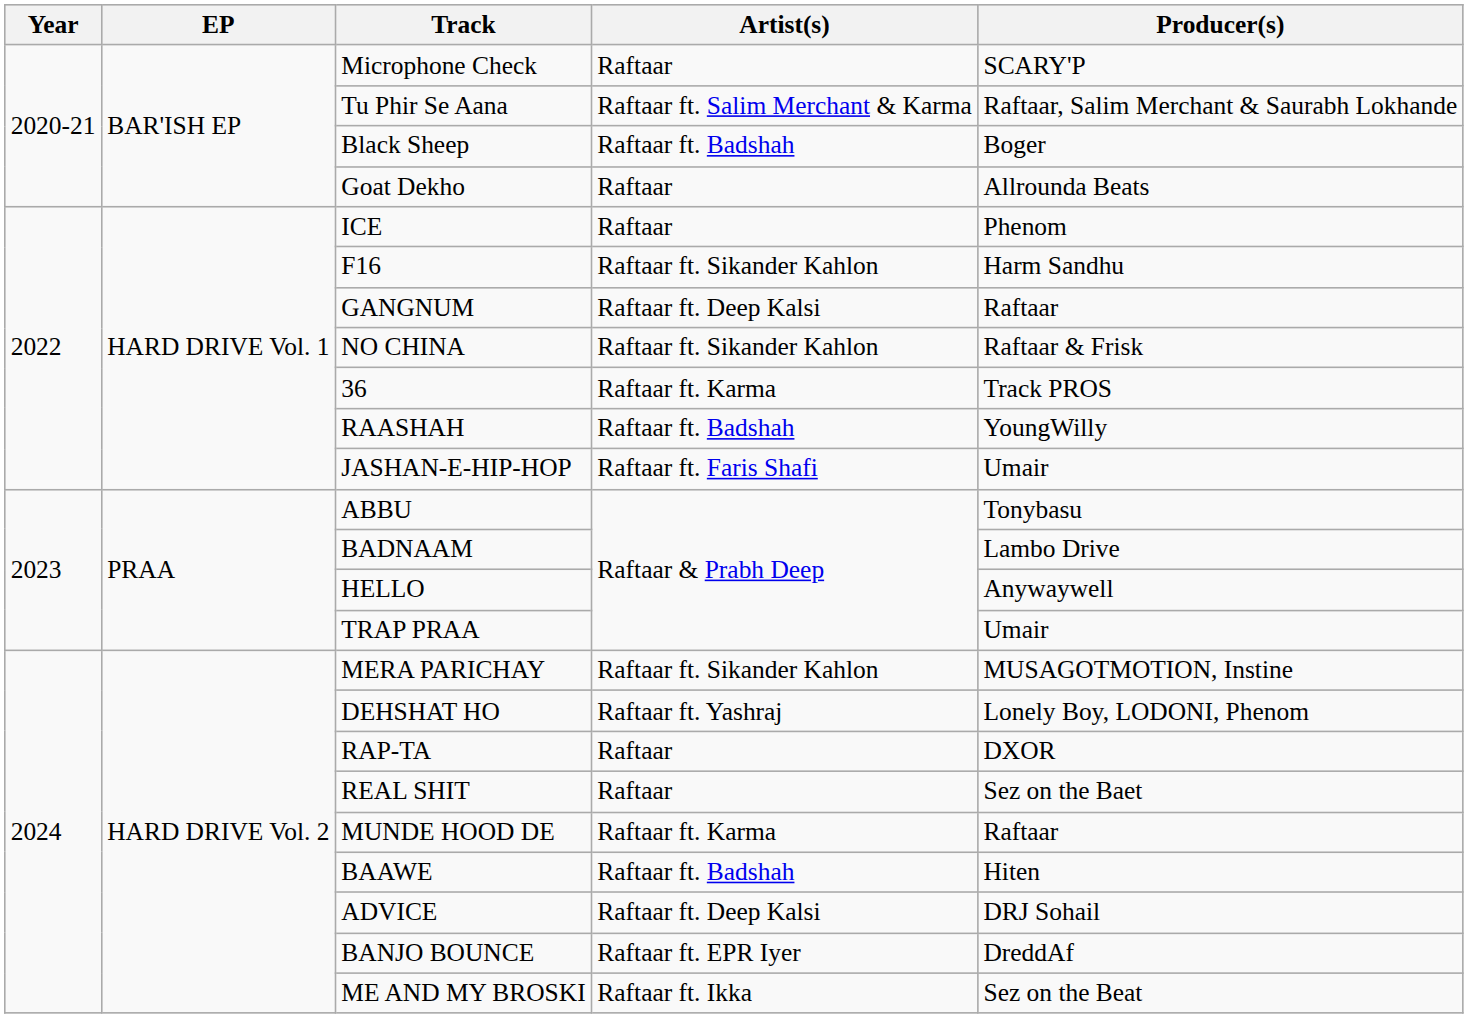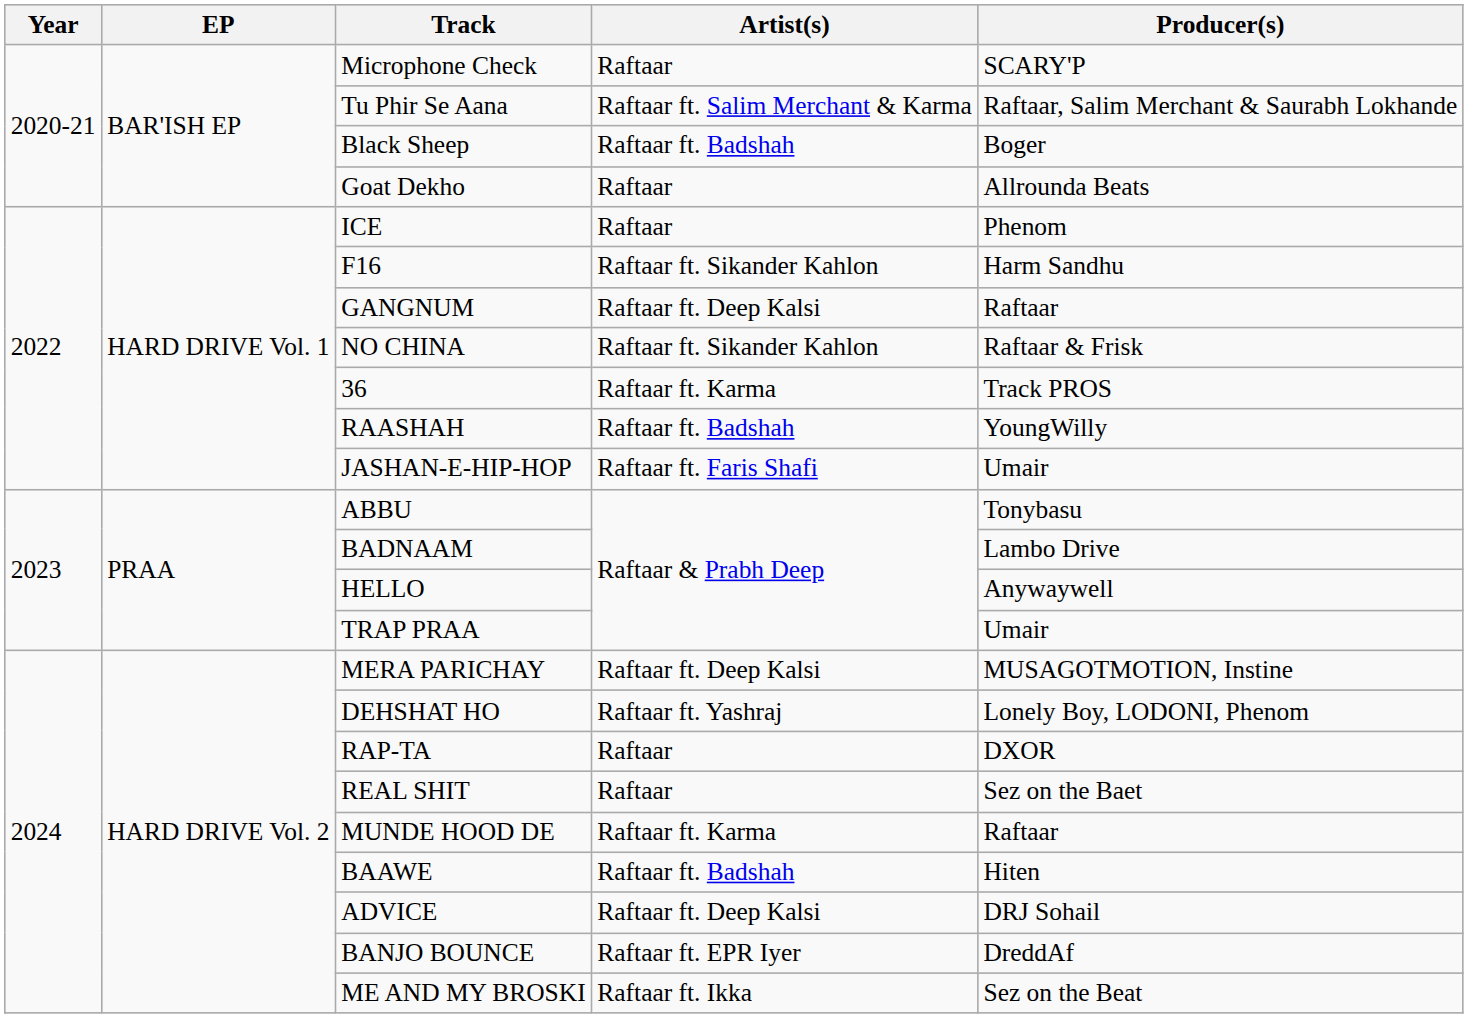 <table class="wikitable">
 <tr>
 <th>Year</th>
 <th>EP</th>
 <th>Track</th>
 <th>Artist(s)</th>
 <th>Producer(s)</th>
 </tr>
 <tr>
 <td rowspan="4">2020-21</td>
 <td rowspan="4">BAR'ISH EP</td>
 <td>Microphone Check</td>
 <td>Raftaar</td>
 <td>SCARY'P</td>
 </tr>
 <tr>
 <td>Tu Phir Se Aana</td>
 <td>Raftaar ft. <a href='#'>Salim Merchant</a> & Karma</td>
 <td>Raftaar, Salim Merchant & Saurabh Lokhande</td>
 </tr>
 <tr>
 <td>Black Sheep</td>
 <td>Raftaar ft. <a href='#'>Badshah</a></td>
 <td>Boger</td>
 </tr>
 <tr>
 <td>Goat Dekho</td>
 <td>Raftaar</td>
 <td>Allrounda Beats</td>
 </tr>
 <tr>
 <td rowspan="7">2022</td>
 <td rowspan="7">HARD DRIVE  Vol. 1</td>
 <td>ICE</td>
 <td>Raftaar</td>
 <td>Phenom</td>
 </tr>
 <tr>
 <td>F16</td>
 <td>Raftaar ft. Sikander Kahlon</td>
 <td>Harm Sandhu</td>
 </tr>
 <tr>
 <td>GANGNUM</td>
 <td>Raftaar ft. Deep Kalsi</td>
 <td>Raftaar</td>
 </tr>
 <tr>
 <td>NO CHINA</td>
 <td>Raftaar ft. Sikander Kahlon</td>
 <td>Raftaar & Frisk</td>
 </tr>
 <tr>
 <td>36</td>
 <td>Raftaar ft. Karma</td>
 <td>Track PROS</td>
 </tr>
 <tr>
 <td>RAASHAH</td>
 <td>Raftaar ft. <a href='#'>Badshah</a></td>
 <td>YoungWilly</td>
 </tr>
 <tr>
 <td>JASHAN-E-HIP-HOP</td>
 <td>Raftaar ft. <a href='#'>Faris Shafi</a></td>
 <td>Umair</td>
 </tr>
 <tr>
 <td rowspan="4">2023</td>
 <td rowspan="4">PRAA</td>
 <td>ABBU</td>
 <td rowspan="4">Raftaar & <a href='#'>Prabh Deep</a></td>
 <td>Tonybasu</td>
 </tr>
 <tr>
 <td>BADNAAM</td>
 <td>Lambo Drive</td>
 </tr>
 <tr>
 <td>HELLO</td>
 <td>Anywaywell</td>
 </tr>
 <tr>
 <td>TRAP PRAA</td>
 <td>Umair</td>
 </tr>
 <tr>
 <td rowspan="9">2024</td>
 <td rowspan="9">HARD DRIVE  Vol. 2</td>
 <td>MERA PARICHAY</td>
-<td>Raftaar ft. Sikander Kahlon</td>
+<td>Raftaar ft. Deep Kalsi</td>
 <td>MUSAGOTMOTION, Instine</td>
 </tr>
 <tr>
 <td>DEHSHAT HO</td>
 <td>Raftaar ft. Yashraj</td>
 <td>Lonely Boy, LODONI, Phenom</td>
 </tr>
 <tr>
 <td>RAP-TA</td>
 <td>Raftaar</td>
 <td>DXOR</td>
 </tr>
 <tr>
 <td>REAL SHIT</td>
 <td>Raftaar</td>
 <td>Sez on the Baet</td>
 </tr>
 <tr>
 <td>MUNDE HOOD DE</td>
 <td>Raftaar ft. Karma</td>
 <td>Raftaar</td>
 </tr>
 <tr>
 <td>BAAWE</td>
 <td>Raftaar ft. <a href='#'>Badshah</a></td>
 <td>Hiten</td>
 </tr>
 <tr>
 <td>ADVICE</td>
 <td>Raftaar ft. Deep Kalsi</td>
 <td>DRJ Sohail</td>
 </tr>
 <tr>
 <td>BANJO BOUNCE</td>
 <td>Raftaar ft. EPR Iyer</td>
 <td>DreddAf</td>
 </tr>
 <tr>
 <td>ME AND MY BROSKI</td>
 <td>Raftaar ft. Ikka</td>
 <td>Sez on the Beat</td>
 </tr>
 </table>
